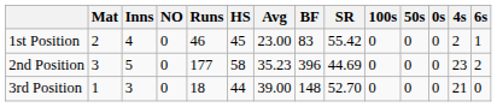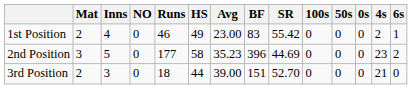 <table class="wikitable">
 <tr>
 <th></th>
 <th>Mat</th>
 <th>Inns</th>
 <th>NO</th>
 <th>Runs</th>
 <th>HS</th>
 <th>Avg</th>
 <th>BF</th>
 <th>SR</th>
 <th>100s</th>
 <th>50s</th>
 <th>0s</th>
 <th>4s</th>
 <th>6s</th>
 </tr>
 <tr>
 <td>1st Position</td>
 <td>2</td>
 <td>4</td>
 <td>0</td>
 <td>46</td>
-<td>45</td>
+<td>49</td>
 <td>23.00</td>
 <td>83</td>
 <td>55.42</td>
 <td>0</td>
 <td>0</td>
 <td>0</td>
 <td>2</td>
 <td>1</td>
 </tr>
 <tr>
 <td>2nd Position</td>
 <td>3</td>
 <td>5</td>
 <td>0</td>
 <td>177</td>
 <td>58</td>
 <td>35.23</td>
 <td>396</td>
 <td>44.69</td>
 <td>0</td>
 <td>0</td>
 <td>0</td>
 <td>23</td>
 <td>2</td>
 </tr>
 <tr>
 <td>3rd Position</td>
-<td>1</td>
+<td>2</td>
 <td>3</td>
 <td>0</td>
 <td>18</td>
 <td>44</td>
 <td>39.00</td>
-<td>148</td>
+<td>151</td>
 <td>52.70</td>
 <td>0</td>
 <td>0</td>
 <td>0</td>
 <td>21</td>
 <td>0</td>
 </tr>
 </table>
